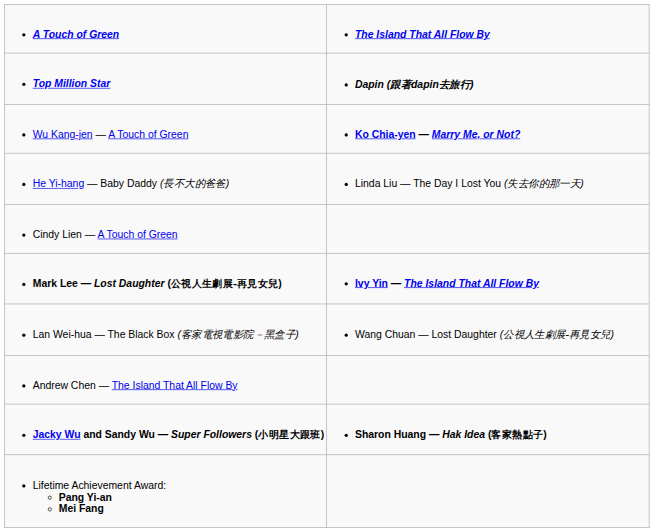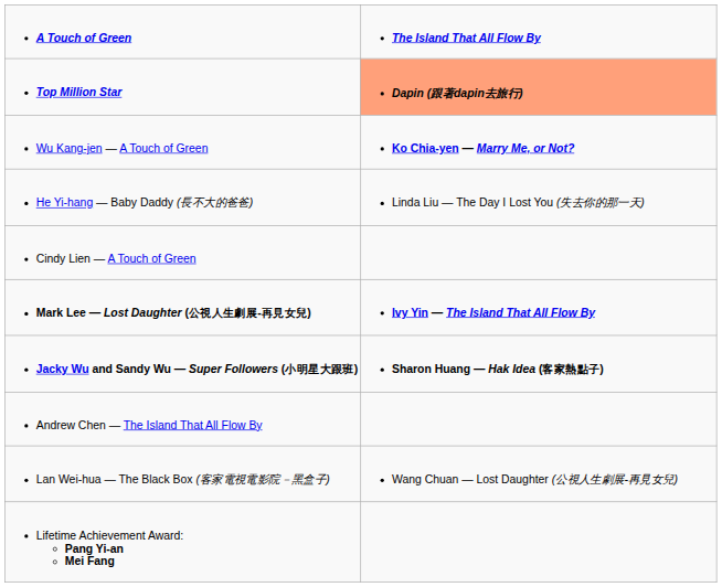 <table class=wikitable>
 <tr>
 <td style="vertical-align:top;" width="50%"><br><ul><li><strong><em><a href='#'>A Touch of Green</a></em></strong></li></ul></td>
 <td style="vertical-align:top;" width="50%"><br><ul><li><strong><em><a href='#'>The Island That All Flow By</a></em></strong></li></ul></td>
 </tr>
 <tr>
 <td style="vertical-align:top;" width="50%"><br><ul><li><strong><em><a href='#'>Top Million Star</a></em></strong></li></ul></td>
-<td style="vertical-align:top;" width="50%"><br><ul><li><strong><em>Dapin<em> (跟著dapin去旅行)<strong></li></ul></td>
+<td style="background: lightsalmon; vertical-align:top;" width="50%"><br><ul><li><strong><em>Dapin<em> (跟著dapin去旅行)<strong></li></ul></td>
 </tr>
 <tr>
 <td style="vertical-align:top;" width="50%"><br><ul><li></strong><a href='#'>Wu Kang-jen</a> — </em><a href='#'>A Touch of Green</a></em></strong></li></ul></td>
 <td style="vertical-align:top;" width="50%"><br><ul><li><strong><a href='#'>Ko Chia-yen</a> — <em><a href='#'>Marry Me, or Not?</a><strong><em></li></ul></td>
 </tr>
 <tr>
 <td style="vertical-align:top;" width="50%"><br><ul><li></strong><a href='#'>He Yi-hang</a> — </em>Baby Daddy<em> (長不大的爸爸)<strong></li></ul></td>
 <td style="vertical-align:top;" width="50%"><br><ul><li></strong>Linda Liu — </em>The Day I Lost You <em> (失去你的那一天)<strong></li></ul></td>
 </tr>
 <tr>
 <td style="vertical-align:top;" width="50%"><br><ul><li></strong>Cindy Lien — </em><a href='#'>A Touch of Green</a></em></strong></li></ul></td>
 <td style="vertical-align:top;" width="50%"></td>
 </tr>
 <tr>
 <td style="vertical-align:top;" width="50%"><br><ul><li><strong>Mark Lee — <em>Lost Daughter</em> (公視人生劇展-再見女兒) </strong></li></ul></td>
 <td style="vertical-align:top;" width="50%"><br><ul><li><strong><a href='#'>Ivy Yin</a> — <em><a href='#'>The Island That All Flow By</a><strong><em></li></ul></td>
 </tr>
 <tr>
-<td style="vertical-align:top;" width="50%"><br><ul><li></strong>Lan Wei-hua — </em>The Black Box<em> (客家電視電影院－黑盒子)<strong></li></ul></td>
-<td style="vertical-align:top;" width="50%"><br><ul><li></strong>Wang Chuan — </em>Lost Daughter<em>  (公視人生劇展-再見女兒)<strong></li></ul></td>
+<td style="vertical-align:top;" width="50%"><br><ul><li><strong><a href='#'>Jacky Wu</a> and Sandy Wu — <em>Super Followers</em> (小明星大跟班)</strong></li></ul></td>
+<td style="vertical-align:top;" width="50%"><br><ul><li><strong>Sharon Huang — <em>Hak Idea</em> (客家熱點子)</strong></li></ul></td>
 </tr>
 <tr>
 <td style="vertical-align:top;" width="50%"><br><ul><li></strong>Andrew Chen  — </em><a href='#'>The Island That All Flow By</a></em></strong></li></ul></td>
 <td style="vertical-align:top;" width="50%"></td>
 </tr>
 <tr>
-<td style="vertical-align:top;" width="50%"><br><ul><li><strong><a href='#'>Jacky Wu</a> and Sandy Wu — <em>Super Followers</em> (小明星大跟班)</strong></li></ul></td>
-<td style="vertical-align:top;" width="50%"><br><ul><li><strong>Sharon Huang — <em>Hak Idea</em> (客家熱點子)</strong></li></ul></td>
+<td style="vertical-align:top;" width="50%"><br><ul><li></strong>Lan Wei-hua — </em>The Black Box<em> (客家電視電影院－黑盒子)<strong></li></ul></td>
+<td style="vertical-align:top;" width="50%"><br><ul><li></strong>Wang Chuan — </em>Lost Daughter<em>  (公視人生劇展-再見女兒)<strong></li></ul></td>
 </tr>
 <tr>
 <td style="vertical-align:top;" width="50%"><br><ul><li>Lifetime Achievement Award:<ul><li><strong>Pang Yi-an</strong></li><li><strong>Mei Fang</strong></li></ul></li></ul></td>
 <td style="vertical-align:top;" width="50%"></td>
 </tr>
 </table>
